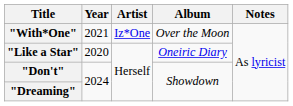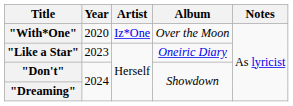 <table class="wikitable plainrowheaders" style="text-align:center">
 <tr>
 <th scope="col">Title</th>
 <th scope="col">Year</th>
 <th scope="col">Artist</th>
 <th scope="col">Album</th>
 <th scope="col">Notes</th>
 </tr>
 <tr>
 <th scope="row">"With*One"</th>
-<td>2021</td>
+<td>2020</td>
 <td><a href='#'>Iz*One</a></td>
 <td><em>Over the Moon</em></td>
 <td rowspan="4">As <a href='#'>lyricist</a></td>
 </tr>
 <tr>
 <th scope="row">"Like a Star"</th>
-<td>2020</td>
+<td>2023</td>
 <td rowspan="3">Herself</td>
 <td><em><a href='#'>Oneiric Diary</a></em></td>
 </tr>
 <tr>
 <th scope="row">"Don't"</th>
 <td rowspan="2">2024</td>
 <td rowspan="2"><em>Showdown</em></td>
 </tr>
 <tr>
 <th scope="row">"Dreaming"</th>
 </tr>
 </table>
